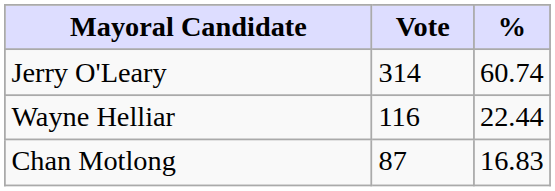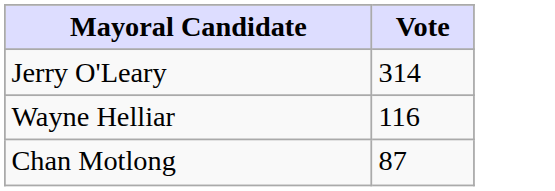 <table class="wikitable">
 <tr>
 <th style="background:#ddf; width:200px;">Mayoral Candidate </th>
 <th style="background:#ddf; width:50px;">Vote</th>
-<th style="background:#ddf; width:30px;">%</th>
 </tr>
 <tr>
 <td>Jerry O'Leary</td>
 <td>314</td>
-<td>60.74</td>
 </tr>
 <tr>
 <td>Wayne Helliar</td>
 <td>116</td>
-<td>22.44</td>
 </tr>
 <tr>
 <td>Chan Motlong</td>
 <td>87</td>
-<td>16.83</td>
 </tr>
 </table>
